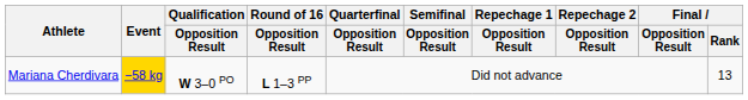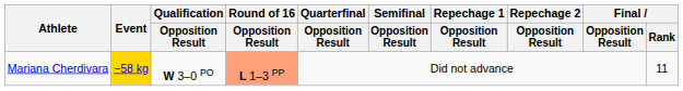 <table class="wikitable" style="font-size:90%">
 <tr>
 <th rowspan=2>Athlete</th>
 <th rowspan=2>Event</th>
 <th>Qualification</th>
 <th>Round of 16</th>
 <th>Quarterfinal</th>
 <th>Semifinal</th>
 <th>Repechage 1</th>
 <th>Repechage 2</th>
 <th colspan=2>Final / </th>
 </tr>
 <tr style="font-size: 95%">
 <th>Opposition<br>Result</th>
 <th>Opposition<br>Result</th>
 <th>Opposition<br>Result</th>
 <th>Opposition<br>Result</th>
 <th>Opposition<br>Result</th>
 <th>Opposition<br>Result</th>
 <th>Opposition<br>Result</th>
 <th>Rank</th>
 </tr>
 <tr align=center>
 <td align=left><a href='#'>Mariana Cherdivara</a></td>
 <td align=left style="background: gold;"><a href='#'>−58 kg</a></td>
 <td><br><strong>W</strong> 3–0 <sup>PO</sup></td>
-<td><br><strong>L</strong> 1–3 <sup>PP</sup></td>
+<td style="background: lightsalmon;"><br><strong>L</strong> 1–3 <sup>PP</sup></td>
 <td colspan=5>Did not advance</td>
-<td>13</td>
+<td>11</td>
 </tr>
 </table>
